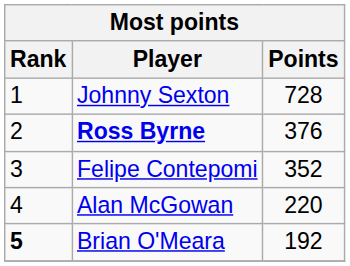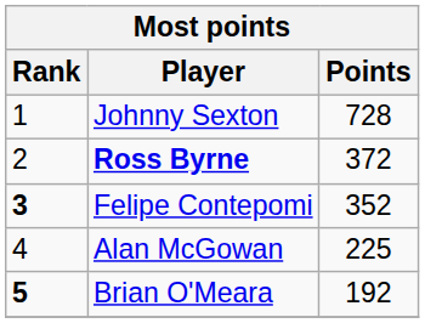 <table class="wikitable">
 <tr>
 <th colspan="8">Most points</th>
 </tr>
 <tr>
 <th>Rank</th>
 <th>Player</th>
 <th>Points</th>
 </tr>
 <tr>
 <td>1</td>
 <td><a href='#'>Johnny Sexton</a></td>
 <td align=center>728</td>
 </tr>
 <tr>
 <td>2</td>
 <td><strong><a href='#'>Ross Byrne</a></strong></td>
-<td align=center>376</td>
+<td align=center>372</td>
 </tr>
 <tr>
-<td>3</td>
+<td><strong>3</strong></td>
 <td><a href='#'>Felipe Contepomi</a></td>
 <td align=center>352</td>
 </tr>
 <tr>
 <td>4</td>
 <td><a href='#'>Alan McGowan</a></td>
-<td align=center>220</td>
+<td align=center>225</td>
 </tr>
 <tr>
 <td><strong>5</strong></td>
 <td><a href='#'>Brian O'Meara</a></td>
 <td align=center>192</td>
 </tr>
 <tr>
 </tr>
 </table>
